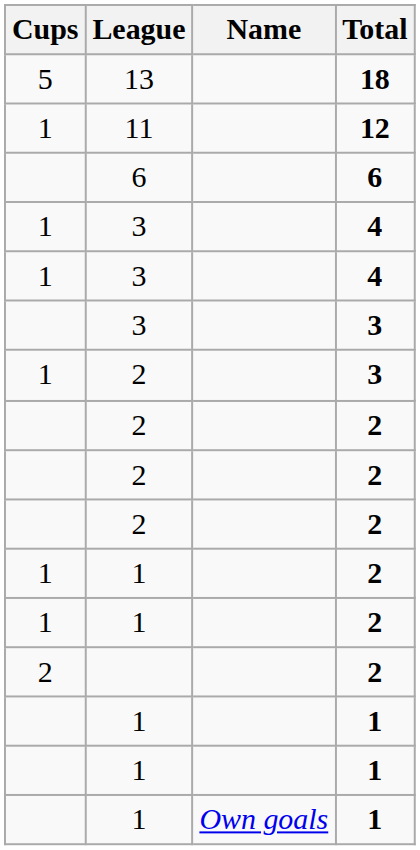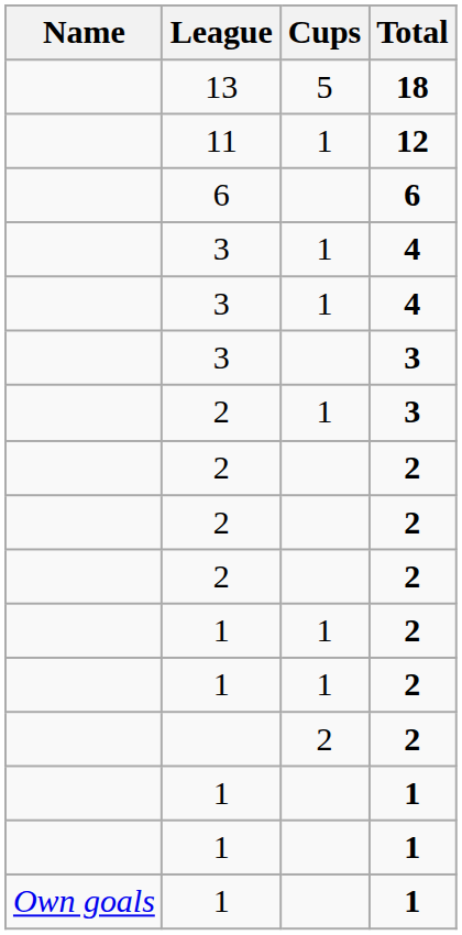 <table class="wikitable sortable" style="text-align:center; font-size:95%">
 <tr>
+<th>Name</th>
+<th>League</th>
 <th>Cups</th>
-<th>League</th>
-<th>Name</th>
 <th>Total</th>
 </tr>
 <tr>
+<td></td>
+<td>13</td>
 <td>5</td>
-<td>13</td>
-<td></td>
 <td> <strong>18</strong></td>
 </tr>
 <tr>
+<td><em></em></td>
+<td>11</td>
 <td>1</td>
-<td>11</td>
-<td><em></em></td>
 <td> <strong>12</strong></td>
 </tr>
 <tr>
 <td></td>
 <td>6</td>
 <td></td>
 <td> <strong>6</strong></td>
 </tr>
 <tr>
+<td><em></em></td>
+<td>3</td>
 <td>1</td>
-<td>3</td>
-<td><em></em></td>
 <td> <strong>4</strong></td>
 </tr>
 <tr>
+<td></td>
+<td>3</td>
 <td>1</td>
-<td>3</td>
-<td></td>
 <td> <strong>4</strong></td>
 </tr>
 <tr>
 <td></td>
 <td>3</td>
 <td></td>
 <td> <strong>3</strong></td>
 </tr>
 <tr>
+<td></td>
+<td>2</td>
 <td>1</td>
-<td>2</td>
-<td></td>
 <td> <strong>3</strong></td>
 </tr>
 <tr>
 <td></td>
 <td>2</td>
 <td></td>
 <td> <strong>2</strong></td>
 </tr>
 <tr>
 <td></td>
 <td>2</td>
 <td></td>
 <td> <strong>2</strong></td>
 </tr>
 <tr>
 <td></td>
 <td>2</td>
 <td></td>
 <td> <strong>2</strong></td>
 </tr>
 <tr>
+<td></td>
 <td>1</td>
 <td>1</td>
-<td></td>
 <td> <strong>2</strong></td>
 </tr>
 <tr>
+<td></td>
 <td>1</td>
 <td>1</td>
-<td></td>
 <td> <strong>2</strong></td>
 </tr>
 <tr>
-<td>2</td>
 <td></td>
 <td></td>
+<td>2</td>
 <td> <strong>2</strong></td>
 </tr>
 <tr>
 <td></td>
 <td>1</td>
 <td></td>
 <td> <strong>1</strong></td>
 </tr>
 <tr>
 <td></td>
 <td>1</td>
 <td></td>
 <td> <strong>1</strong></td>
 </tr>
 <tr>
+<td><em><a href='#'>Own goals</a></em></td>
+<td>1</td>
 <td></td>
-<td>1</td>
-<td><em><a href='#'>Own goals</a></em></td>
 <td> <strong>1</strong></td>
 </tr>
 </table>
